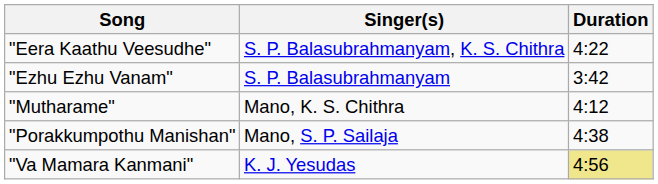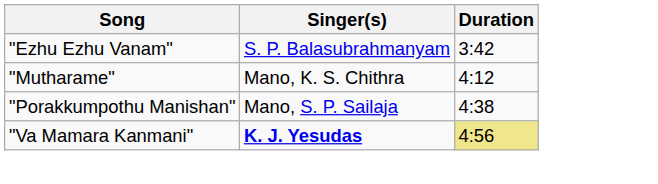 <table class="wikitable" style="font-size:95%;">
 <tr>
 <th>Song</th>
 <th>Singer(s)</th>
 <th>Duration</th>
-</tr>
-<tr>
-<td>"Eera Kaathu Veesudhe"</td>
-<td><a href='#'>S. P. Balasubrahmanyam</a>, <a href='#'>K. S. Chithra</a></td>
-<td>4:22</td>
 </tr>
 <tr>
 <td>"Ezhu Ezhu Vanam"</td>
 <td><a href='#'>S. P. Balasubrahmanyam</a></td>
 <td>3:42</td>
 </tr>
 <tr>
 <td>"Mutharame"</td>
 <td>Mano, K. S. Chithra</td>
 <td>4:12</td>
 </tr>
 <tr>
 <td>"Porakkumpothu Manishan"</td>
 <td>Mano, <a href='#'>S. P. Sailaja</a></td>
 <td>4:38</td>
 </tr>
 <tr>
 <td>"Va Mamara Kanmani"</td>
-<td><a href='#'>K. J. Yesudas</a></td>
+<td><strong><a href='#'>K. J. Yesudas</a></strong></td>
 <td style="background: khaki;">4:56</td>
 </tr>
 </table>
